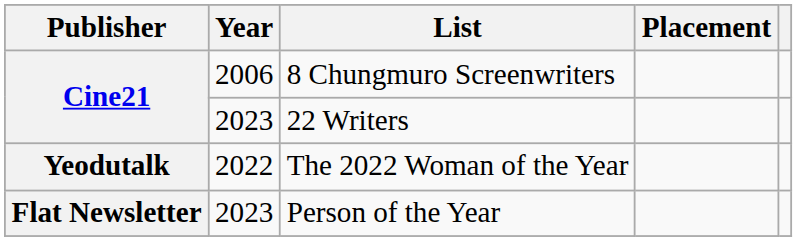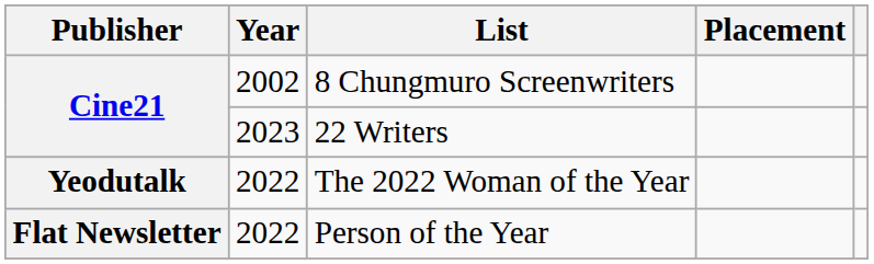 <table class="wikitable plainrowheaders sortable">
 <tr>
 <th scope="col">Publisher</th>
 <th scope="col">Year</th>
 <th scope="col">List</th>
 <th scope="col">Placement</th>
 <th scope="col" class="unsortable"></th>
 </tr>
 <tr>
 <th rowspan="2" scope="row"><a href='#'>Cine21</a></th>
-<td>2006</td>
+<td>2002</td>
 <td style="text-align:left">8 Chungmuro Screenwriters</td>
 <td></td>
 <td></td>
 </tr>
 <tr>
 <td>2023</td>
 <td>22 Writers</td>
 <td></td>
 <td></td>
 </tr>
 <tr>
 <th scope="row" rowspan="1">Yeodutalk</th>
 <td>2022</td>
 <td style="text-align:left">The 2022 Woman of the Year</td>
 <td></td>
 <td></td>
 </tr>
 <tr>
 <th scope="row" rowspan="1">Flat Newsletter</th>
-<td>2023</td>
+<td>2022</td>
 <td>Person of the Year</td>
 <td></td>
 <td></td>
 </tr>
 </table>
